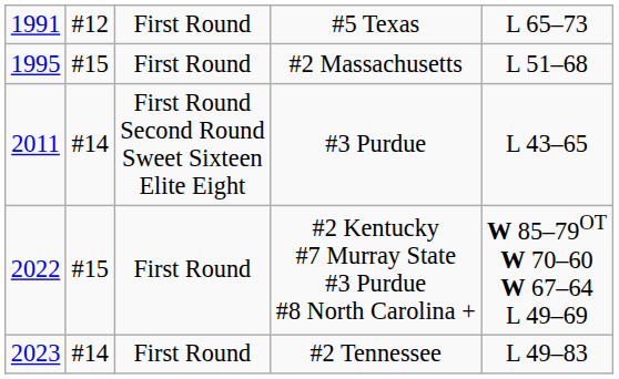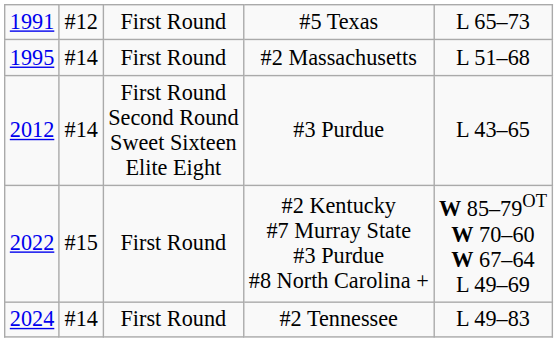 <table class="wikitable">
 <tr align="center">
 <td><a href='#'>1991</a></td>
 <td>#12</td>
 <td>First Round</td>
 <td>#5 Texas</td>
 <td>L 65–73</td>
 </tr>
 <tr align="center">
 <td><a href='#'>1995</a></td>
-<td>#15</td>
+<td>#14</td>
 <td>First Round</td>
 <td>#2 Massachusetts</td>
 <td>L 51–68</td>
 </tr>
 <tr align="center">
-<td><a href='#'>2011</a></td>
+<td><a href='#'>2012</a></td>
 <td>#14</td>
 <td>First Round<br>Second Round<br>Sweet Sixteen<br>Elite Eight</td>
 <td>#3 Purdue</td>
 <td>L 43–65</td>
 </tr>
 <tr align="center">
 <td><a href='#'>2022</a></td>
 <td>#15</td>
 <td>First Round</td>
 <td>#2 Kentucky<br>#7 Murray State<br>#3 Purdue<br>#8 North Carolina +</td>
 <td><strong>W</strong> 85–79<sup>OT</sup><br> <strong>W</strong> 70–60<br> <strong>W</strong> 67–64<br> L 49–69</td>
 </tr>
 <tr align="center">
-<td><a href='#'>2023</a></td>
+<td><a href='#'>2024</a></td>
 <td>#14</td>
 <td>First Round</td>
 <td>#2 Tennessee</td>
 <td>L 49–83</td>
 </tr>
 </table>
